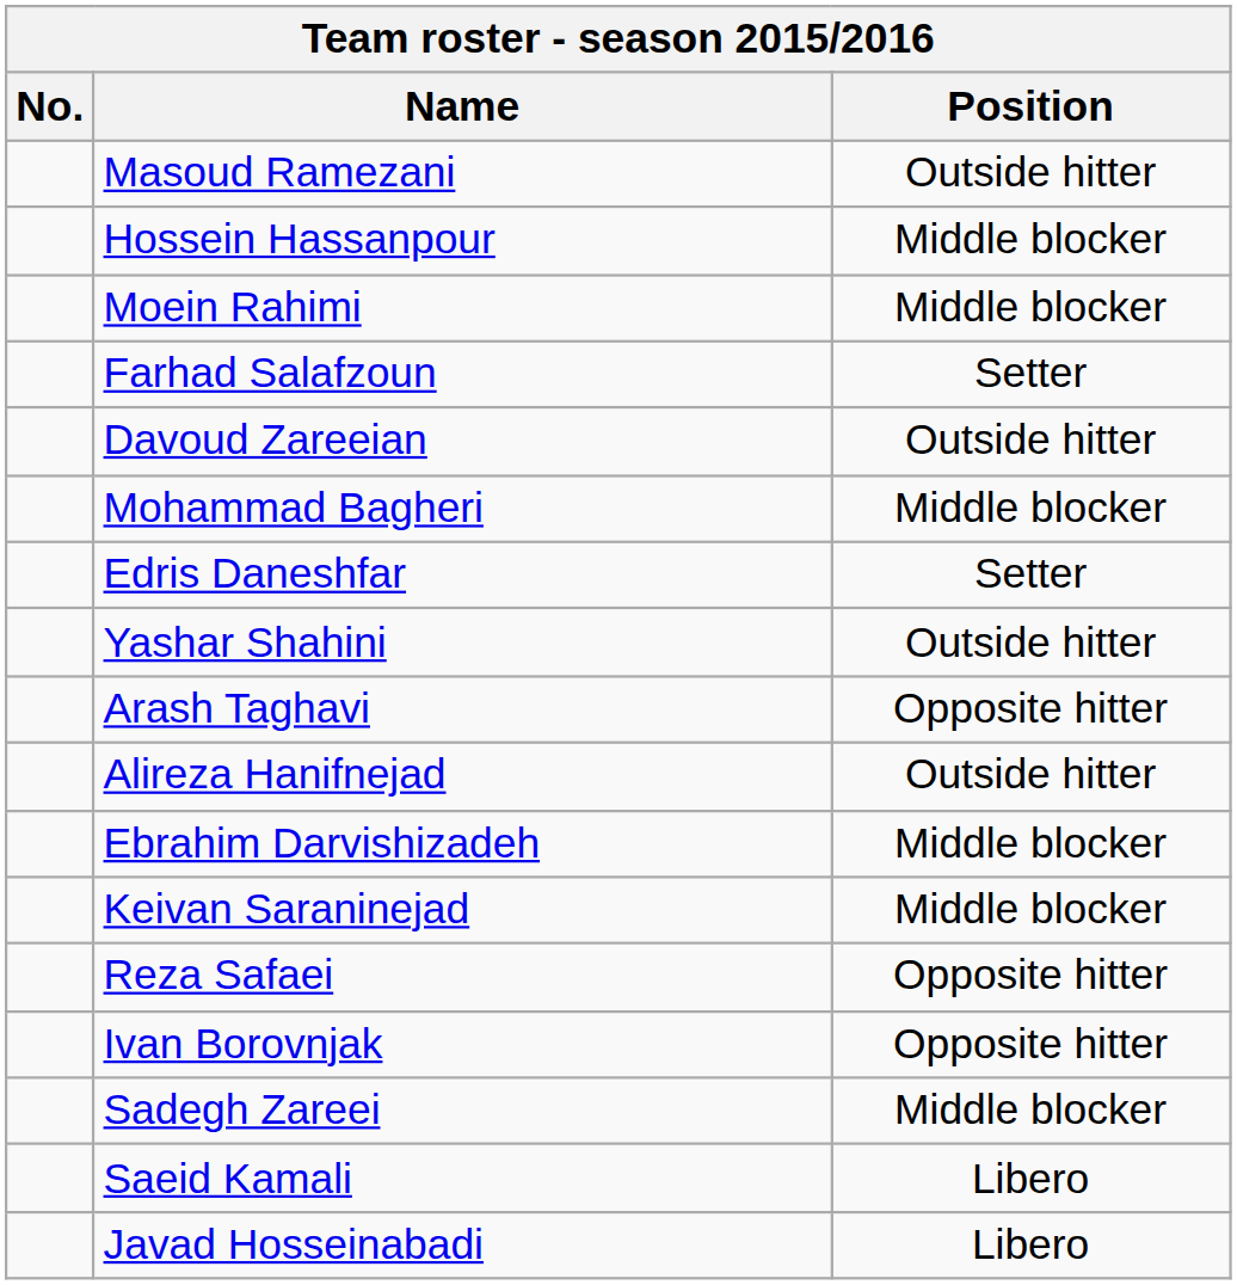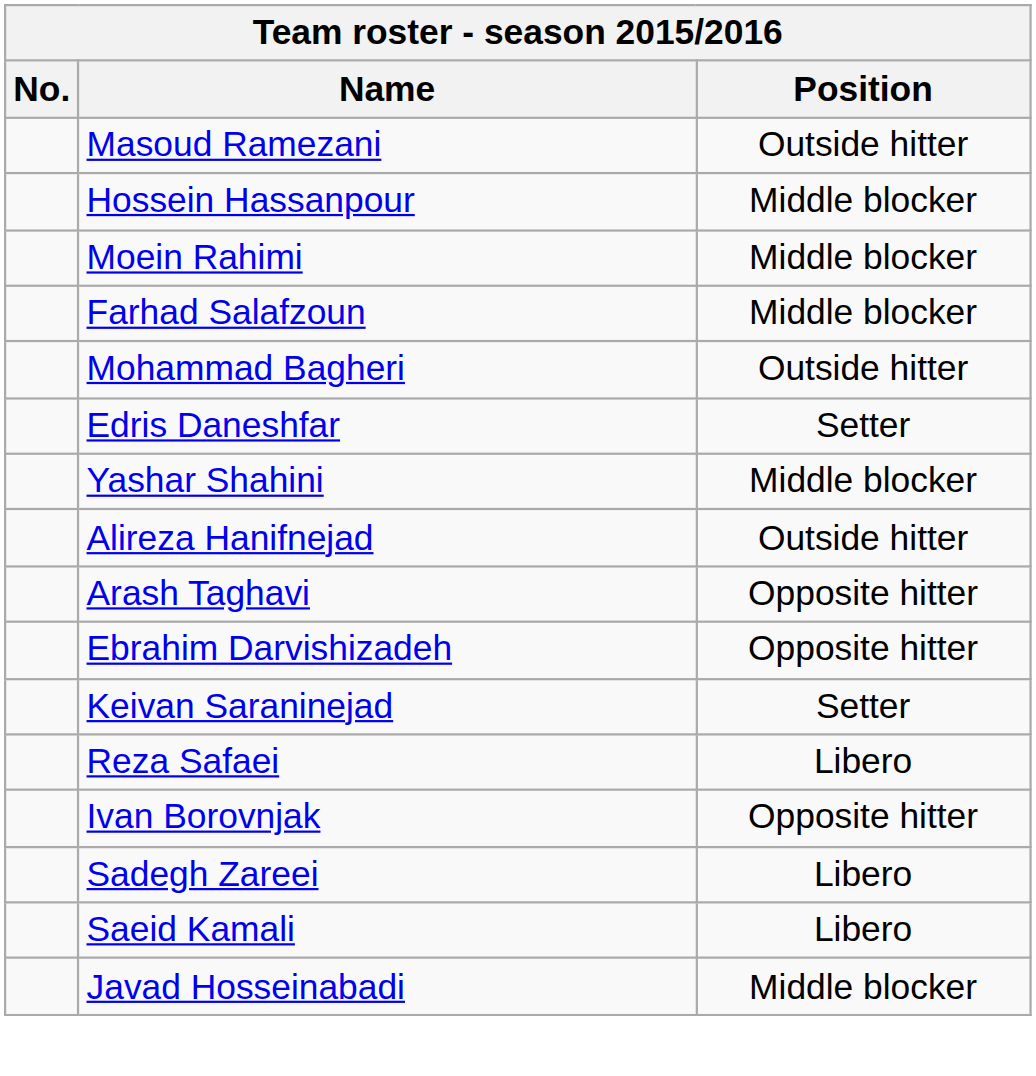 <table class="wikitable collapsible collapsed" style="font-size:100%; text-align:center;">
 <tr>
 <th colspan=3>Team roster - season 2015/2016</th>
 </tr>
 <tr>
 <th>No.</th>
 <th style="width:17em">Name</th>
 <th style="width:9em">Position</th>
 </tr>
 <tr>
 <td></td>
 <td align=left> <a href='#'>Masoud Ramezani</a></td>
 <td>Outside hitter</td>
 </tr>
 <tr>
 <td></td>
 <td align=left> <a href='#'>Hossein Hassanpour</a></td>
 <td>Middle blocker</td>
 </tr>
 <tr>
 <td></td>
 <td align=left> <a href='#'>Moein Rahimi</a></td>
 <td>Middle blocker</td>
 </tr>
 <tr>
 <td></td>
 <td align=left> <a href='#'>Farhad Salafzoun</a></td>
-<td>Setter</td>
-</tr>
-<tr>
-<td></td>
-<td align=left> <a href='#'>Davoud Zareeian</a></td>
-<td>Outside hitter</td>
+<td>Middle blocker</td>
 </tr>
 <tr>
 <td></td>
 <td align=left> <a href='#'>Mohammad Bagheri</a></td>
-<td>Middle blocker</td>
+<td>Outside hitter</td>
 </tr>
 <tr>
 <td></td>
 <td align=left> <a href='#'>Edris Daneshfar</a></td>
 <td>Setter</td>
 </tr>
 <tr>
 <td></td>
 <td align=left> <a href='#'>Yashar Shahini</a></td>
+<td>Middle blocker</td>
+</tr>
+<tr>
+<td></td>
+<td align=left> <a href='#'>Alireza Hanifnejad</a></td>
 <td>Outside hitter</td>
 </tr>
 <tr>
 <td></td>
 <td align=left> <a href='#'>Arash Taghavi</a></td>
 <td>Opposite hitter</td>
 </tr>
 <tr>
 <td></td>
-<td align=left> <a href='#'>Alireza Hanifnejad</a></td>
-<td>Outside hitter</td>
-</tr>
-<tr>
-<td></td>
 <td align=left> <a href='#'>Ebrahim Darvishizadeh</a></td>
-<td>Middle blocker</td>
+<td>Opposite hitter</td>
 </tr>
 <tr>
 <td></td>
 <td align=left> <a href='#'>Keivan Saraninejad</a></td>
-<td>Middle blocker</td>
+<td>Setter</td>
 </tr>
 <tr>
 <td></td>
 <td align=left> <a href='#'>Reza Safaei</a></td>
-<td>Opposite hitter</td>
+<td>Libero</td>
 </tr>
 <tr>
 <td></td>
 <td align=left> <a href='#'>Ivan Borovnjak</a></td>
 <td>Opposite hitter</td>
 </tr>
 <tr>
 <td></td>
 <td align=left> <a href='#'>Sadegh Zareei</a></td>
-<td>Middle blocker</td>
+<td>Libero</td>
 </tr>
 <tr>
 <td></td>
 <td align=left> <a href='#'>Saeid Kamali</a></td>
 <td>Libero</td>
 </tr>
 <tr>
 <td></td>
 <td align=left> <a href='#'>Javad Hosseinabadi</a></td>
-<td>Libero</td>
+<td>Middle blocker</td>
 </tr>
 </table>
